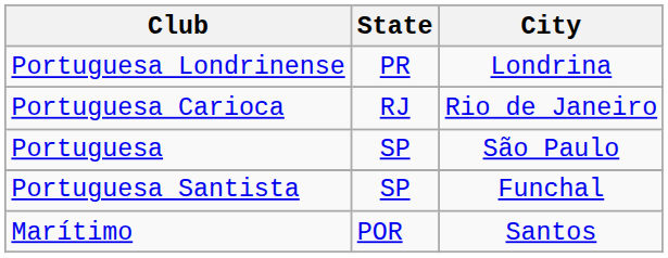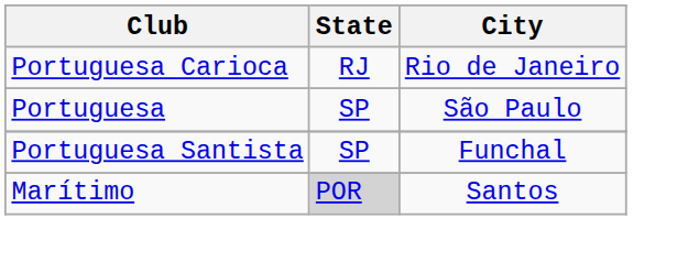 <table class=wikitable>
 <tr>
 <th>Club</th>
 <th>State</th>
 <th>City</th>
-</tr>
-<tr>
-<td><a href='#'>Portuguesa Londrinense</a></td>
-<td align=center> <a href='#'>PR</a></td>
-<td align=center><a href='#'>Londrina</a></td>
 </tr>
 <tr>
 <td><a href='#'>Portuguesa Carioca</a></td>
 <td align=center> <a href='#'>RJ</a></td>
 <td align=center><a href='#'>Rio de Janeiro</a></td>
 </tr>
 <tr>
 <td><a href='#'>Portuguesa</a></td>
 <td align=center> <a href='#'>SP</a></td>
 <td align=center><a href='#'>São Paulo</a></td>
 </tr>
 <tr>
 </tr>
 <tr>
 <td><a href='#'>Portuguesa Santista</a></td>
 <td align=center> <a href='#'>SP</a></td>
 <td align=center><a href='#'>Funchal</a></td>
 </tr>
 <tr>
 <td><a href='#'>Marítimo</a></td>
-<td> <a href='#'>POR</a></td>
+<td style="background: lightgrey;"> <a href='#'>POR</a></td>
 <td align=center><a href='#'>Santos</a></td>
 </tr>
 </table>
